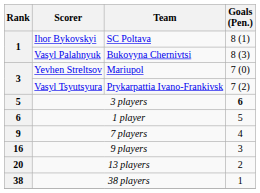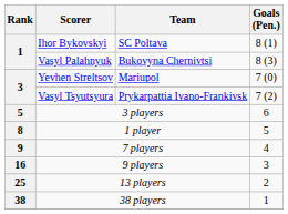 <table class="wikitable">
 <tr>
 <th>Rank</th>
 <th>Scorer</th>
 <th>Team</th>
 <th>Goals<br>(Pen.)</th>
 </tr>
 <tr>
 <th align=center rowspan=2>1</th>
 <td><a href='#'>Ihor Bykovskyi</a></td>
 <td><a href='#'>SC Poltava</a></td>
 <td align=center>8 (1)</td>
 </tr>
 <tr>
 <td><a href='#'>Vasyl Palahnyuk</a></td>
 <td><a href='#'>Bukovyna Chernivtsi</a></td>
 <td align=center>8 (3)</td>
 </tr>
 <tr>
 <th align=center rowspan=2>3</th>
 <td><a href='#'>Yevhen Streltsov</a></td>
 <td><a href='#'>Mariupol</a></td>
 <td align=center>7 (0)</td>
 </tr>
 <tr>
 <td><a href='#'>Vasyl Tsyutsyura</a></td>
 <td><a href='#'>Prykarpattia Ivano-Frankivsk</a></td>
 <td align=center>7 (2)</td>
 </tr>
 <tr>
 <th align=center>5</th>
 <td colspan=2 align=center><em>3 players</em></td>
-<td align=center><strong>6</strong></td>
+<td align=center>6</td>
 </tr>
 <tr>
-<th align=center>6</th>
+<th align=center>8</th>
 <td colspan=2 align=center><em>1 player</em></td>
 <td align=center>5</td>
 </tr>
 <tr>
 <th align=center>9</th>
 <td colspan=2 align=center><em>7 players</em></td>
 <td align=center>4</td>
 </tr>
 <tr>
 <th align=center>16</th>
 <td colspan=2 align=center><em>9 players</em></td>
 <td align=center>3</td>
 </tr>
 <tr>
-<th align=center>20</th>
+<th align=center>25</th>
 <td colspan=2 align=center><em>13 players</em></td>
 <td align=center>2</td>
 </tr>
 <tr>
 <th align=center>38</th>
 <td colspan=2 align=center><em>38 players</em></td>
 <td align=center>1</td>
 </tr>
 <tr>
 </tr>
 </table>
